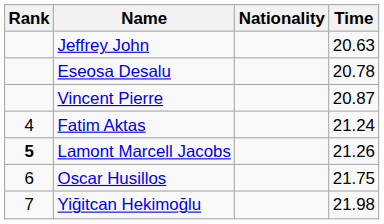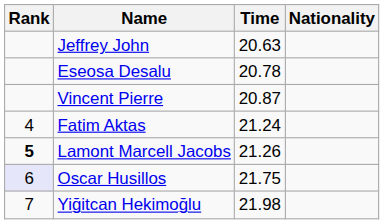 <table class="wikitable sortable" style="text-align:center;font-size:95%">
 <tr>
 <th>Rank</th>
 <th>Name</th>
+<th>Time</th>
 <th>Nationality</th>
-<th>Time</th>
 </tr>
 <tr>
 <td></td>
 <td align=left><a href='#'>Jeffrey John</a></td>
+<td>20.63</td>
 <td align=left></td>
-<td>20.63</td>
 </tr>
 <tr>
 <td></td>
 <td align=left><a href='#'>Eseosa Desalu</a></td>
+<td>20.78</td>
 <td align=left></td>
-<td>20.78</td>
 </tr>
 <tr>
 <td></td>
 <td align=left><a href='#'>Vincent Pierre</a></td>
+<td>20.87</td>
 <td align=left></td>
-<td>20.87</td>
 </tr>
 <tr>
 <td>4</td>
 <td align=left><a href='#'>Fatim Aktas</a></td>
+<td>21.24</td>
 <td align=left></td>
-<td>21.24</td>
 </tr>
 <tr>
 <td><strong>5</strong></td>
 <td align=left><a href='#'>Lamont Marcell Jacobs</a></td>
+<td>21.26</td>
 <td align=left></td>
-<td>21.26</td>
 </tr>
 <tr>
-<td>6</td>
+<td style="background: lavender;">6</td>
 <td align=left><a href='#'>Oscar Husillos</a></td>
+<td>21.75</td>
 <td align=left></td>
-<td>21.75</td>
 </tr>
 <tr>
 <td>7</td>
 <td align=left><a href='#'>Yiğitcan Hekimoğlu</a></td>
+<td>21.98</td>
 <td align=left></td>
-<td>21.98</td>
 </tr>
 </table>
